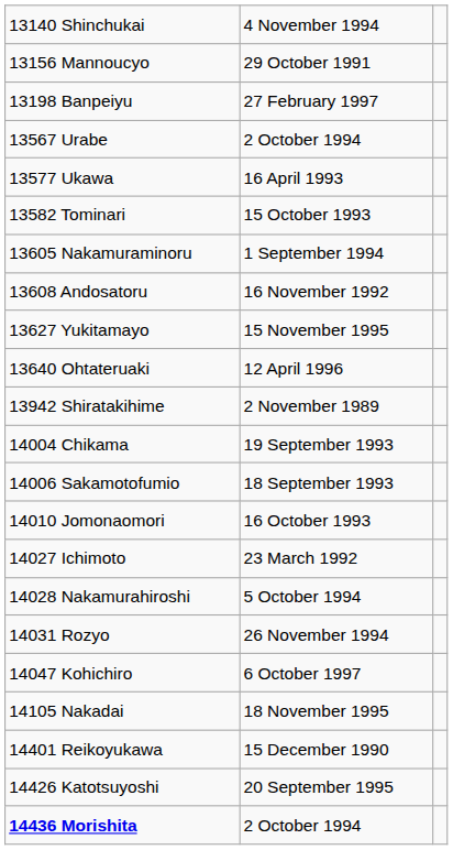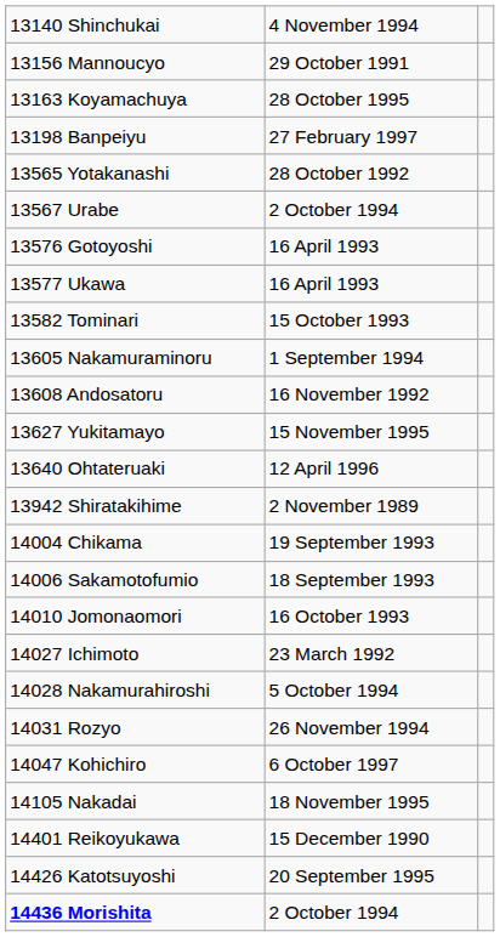 <table class="wikitable" style="font-size: 89%; float: left; width: 26em; margin-right: 1em; height: 700px">
 <tr>
 <td>13140 Shinchukai</td>
 <td>4 November 1994</td>
 <td> </td>
 </tr>
 <tr>
 <td>13156 Mannoucyo</td>
 <td>29 October 1991</td>
 <td> </td>
 </tr>
 <tr>
+<td>13163 Koyamachuya</td>
+<td>28 October 1995</td>
+<td> </td>
+</tr>
+<tr>
 <td>13198 Banpeiyu</td>
 <td>27 February 1997</td>
 <td> </td>
 </tr>
 <tr>
+<td>13565 Yotakanashi</td>
+<td>28 October 1992</td>
+<td> </td>
+</tr>
+<tr>
 <td>13567 Urabe</td>
 <td>2 October 1994</td>
+<td> </td>
+</tr>
+<tr>
+<td>13576 Gotoyoshi</td>
+<td>16 April 1993</td>
 <td> </td>
 </tr>
 <tr>
 <td>13577 Ukawa</td>
 <td>16 April 1993</td>
 <td> </td>
 </tr>
 <tr>
 <td>13582 Tominari</td>
 <td>15 October 1993</td>
 <td> </td>
 </tr>
 <tr>
 <td>13605 Nakamuraminoru</td>
 <td>1 September 1994</td>
 <td> </td>
 </tr>
 <tr>
 <td>13608 Andosatoru</td>
 <td>16 November 1992</td>
 <td> </td>
 </tr>
 <tr>
 <td>13627 Yukitamayo</td>
 <td>15 November 1995</td>
 <td> </td>
 </tr>
 <tr>
 <td>13640 Ohtateruaki</td>
 <td>12 April 1996</td>
 <td> </td>
 </tr>
 <tr>
 <td>13942 Shiratakihime</td>
 <td>2 November 1989</td>
 <td> </td>
 </tr>
 <tr>
 <td>14004 Chikama</td>
 <td>19 September 1993</td>
 <td> </td>
 </tr>
 <tr>
 <td>14006 Sakamotofumio</td>
 <td>18 September 1993</td>
 <td> </td>
 </tr>
 <tr>
 <td>14010 Jomonaomori</td>
 <td>16 October 1993</td>
 <td> </td>
 </tr>
 <tr>
 <td>14027 Ichimoto</td>
 <td>23 March 1992</td>
 <td> </td>
 </tr>
 <tr>
 <td>14028 Nakamurahiroshi</td>
 <td>5 October 1994</td>
 <td> </td>
 </tr>
 <tr>
 <td>14031 Rozyo</td>
 <td>26 November 1994</td>
 <td> </td>
 </tr>
 <tr>
 <td>14047 Kohichiro</td>
 <td>6 October 1997</td>
 <td> </td>
 </tr>
 <tr>
 <td>14105 Nakadai</td>
 <td>18 November 1995</td>
 <td> </td>
 </tr>
 <tr>
 <td>14401 Reikoyukawa</td>
 <td>15 December 1990</td>
 <td> </td>
 </tr>
 <tr>
 <td>14426 Katotsuyoshi</td>
 <td>20 September 1995</td>
 <td> </td>
 </tr>
 <tr>
 <td><strong><a href='#'>14436 Morishita</a></strong></td>
 <td>2 October 1994</td>
 <td> </td>
 </tr>
 </table>
